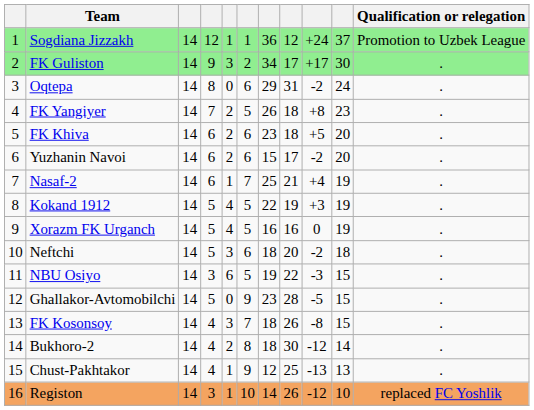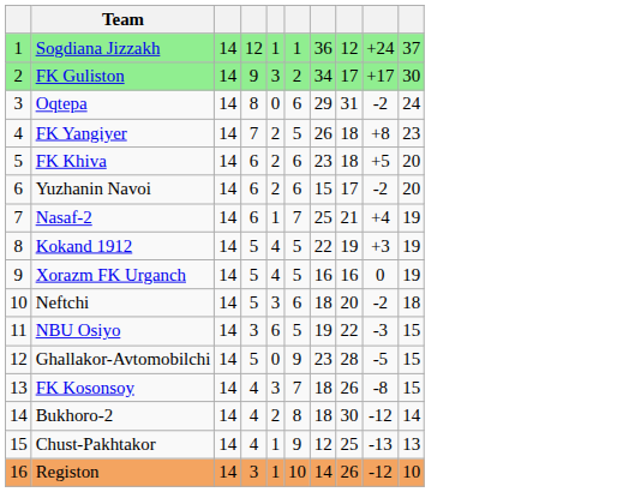 <table class="wikitable sortable" style="text-align:center; font-size:100%;">
 <tr>
 <th></th>
 <th>Team</th>
 <th></th>
 <th></th>
 <th></th>
 <th></th>
 <th></th>
 <th></th>
 <th></th>
 <th></th>
-<th>Qualification or relegation</th>
 </tr>
 <tr align="center" bgcolor="#90EE90">
 <td>1</td>
 <td align="left"><a href='#'>Sogdiana Jizzakh</a></td>
 <td>14</td>
 <td>12</td>
 <td>1</td>
 <td>1</td>
 <td>36</td>
 <td>12</td>
 <td>+24</td>
 <td>37</td>
-<td>Promotion to Uzbek League</td>
 </tr>
 <tr align="center" bgcolor="#90EE90">
 <td>2</td>
 <td align="left"><a href='#'>FK Guliston</a></td>
 <td>14</td>
 <td>9</td>
 <td>3</td>
 <td>2</td>
 <td>34</td>
 <td>17</td>
 <td>+17</td>
 <td>30</td>
-<td>.</td>
 </tr>
 <tr align="center" bgcolor="">
 <td>3</td>
 <td align="left"><a href='#'>Oqtepa</a></td>
 <td>14</td>
 <td>8</td>
 <td>0</td>
 <td>6</td>
 <td>29</td>
 <td>31</td>
 <td>-2</td>
 <td>24</td>
-<td>.</td>
 </tr>
 <tr align="center" bgcolor="">
 <td>4</td>
 <td align="left"><a href='#'>FK Yangiyer</a></td>
 <td>14</td>
 <td>7</td>
 <td>2</td>
 <td>5</td>
 <td>26</td>
 <td>18</td>
 <td>+8</td>
 <td>23</td>
-<td>.</td>
 </tr>
 <tr align="center" bgcolor="">
 <td>5</td>
 <td align="left"><a href='#'>FK Khiva</a></td>
 <td>14</td>
 <td>6</td>
 <td>2</td>
 <td>6</td>
 <td>23</td>
 <td>18</td>
 <td>+5</td>
 <td>20</td>
-<td>.</td>
 </tr>
 <tr align="center" bgcolor="">
 <td>6</td>
 <td align="left">Yuzhanin Navoi</td>
 <td>14</td>
 <td>6</td>
 <td>2</td>
 <td>6</td>
 <td>15</td>
 <td>17</td>
 <td>-2</td>
 <td>20</td>
-<td>.</td>
 </tr>
 <tr align="center" bgcolor="">
 <td>7</td>
 <td align="left"><a href='#'>Nasaf-2</a></td>
 <td>14</td>
 <td>6</td>
 <td>1</td>
 <td>7</td>
 <td>25</td>
 <td>21</td>
 <td>+4</td>
 <td>19</td>
-<td>.</td>
 </tr>
 <tr align="center" bgcolor="">
 <td>8</td>
 <td align="left"><a href='#'>Kokand 1912</a></td>
 <td>14</td>
 <td>5</td>
 <td>4</td>
 <td>5</td>
 <td>22</td>
 <td>19</td>
 <td>+3</td>
 <td>19</td>
-<td>.</td>
 </tr>
 <tr align="center" bgcolor="">
 <td>9</td>
 <td align="left"><a href='#'>Xorazm FK Urganch</a></td>
 <td>14</td>
 <td>5</td>
 <td>4</td>
 <td>5</td>
 <td>16</td>
 <td>16</td>
 <td>0</td>
 <td>19</td>
-<td>.</td>
 </tr>
 <tr align="center" bgcolor="">
 <td>10</td>
 <td align="left">Neftchi</td>
 <td>14</td>
 <td>5</td>
 <td>3</td>
 <td>6</td>
 <td>18</td>
 <td>20</td>
 <td>-2</td>
 <td>18</td>
-<td>.</td>
 </tr>
 <tr align="center" bgcolor="">
 <td>11</td>
 <td align="left"><a href='#'>NBU Osiyo</a></td>
 <td>14</td>
 <td>3</td>
 <td>6</td>
 <td>5</td>
 <td>19</td>
 <td>22</td>
 <td>-3</td>
 <td>15</td>
-<td>.</td>
 </tr>
 <tr align="center" bgcolor="">
 <td>12</td>
 <td align="left">Ghallakor-Avtomobilchi</td>
 <td>14</td>
 <td>5</td>
 <td>0</td>
 <td>9</td>
 <td>23</td>
 <td>28</td>
 <td>-5</td>
 <td>15</td>
-<td>.</td>
 </tr>
 <tr align="center" bgcolor="">
 <td>13</td>
 <td align="left"><a href='#'>FK Kosonsoy</a></td>
 <td>14</td>
 <td>4</td>
 <td>3</td>
 <td>7</td>
 <td>18</td>
 <td>26</td>
 <td>-8</td>
 <td>15</td>
-<td>.</td>
 </tr>
 <tr align="center" bgcolor="">
 <td>14</td>
 <td align="left">Bukhoro-2</td>
 <td>14</td>
 <td>4</td>
 <td>2</td>
 <td>8</td>
 <td>18</td>
 <td>30</td>
 <td>-12</td>
 <td>14</td>
-<td>.</td>
 </tr>
 <tr align="center" bgcolor="">
 <td>15</td>
 <td align="left">Chust-Pakhtakor</td>
 <td>14</td>
 <td>4</td>
 <td>1</td>
 <td>9</td>
 <td>12</td>
 <td>25</td>
 <td>-13</td>
 <td>13</td>
-<td>.</td>
 </tr>
 <tr align="center" bgcolor="#F4A460">
 <td>16</td>
 <td align="left">Registon</td>
 <td>14</td>
 <td>3</td>
 <td>1</td>
 <td>10</td>
 <td>14</td>
 <td>26</td>
 <td>-12</td>
 <td>10</td>
-<td>replaced <a href='#'>FC Yoshlik</a></td>
 </tr>
 </table>
